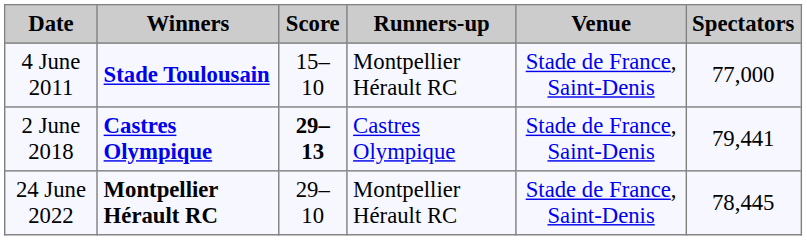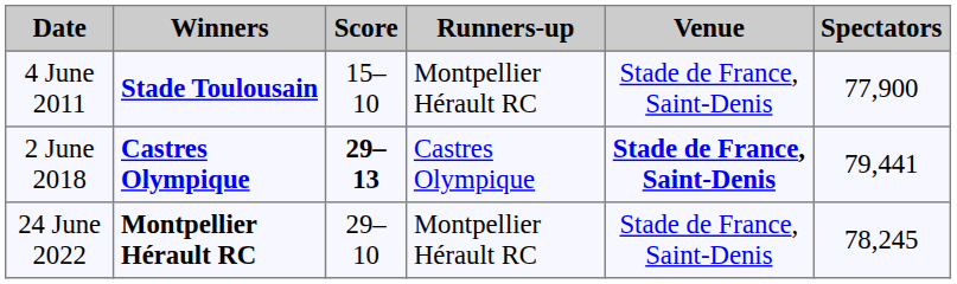 <table bgcolor="#f7f8ff" cellpadding="4" width="90%" cellspacing="0" border="1" style="font-size: 100%; border: grey solid 1px; border-collapse: collapse;">
 <tr bgcolor="#CCCCCC">
 <td align=center><strong>Date</strong></td>
 <td align=center><strong>Winners</strong></td>
 <td align=center><strong>Score</strong></td>
 <td align=center><strong>Runners-up</strong></td>
 <td align=center><strong>Venue</strong></td>
 <td align=center><strong>Spectators</strong></td>
 </tr>
 <tr>
 <td align=center>4 June 2011</td>
 <td><strong><a href='#'>Stade Toulousain</a></strong></td>
 <td align=center>15–10</td>
 <td>Montpellier Hérault RC</td>
 <td align=center><a href='#'>Stade de France</a>, <a href='#'>Saint-Denis</a></td>
-<td align=center>77,000</td>
+<td align=center>77,900</td>
 </tr>
 <tr>
 <td align=center>2 June 2018</td>
 <td><strong><a href='#'>Castres Olympique</a></strong></td>
 <td align=center><strong>29–13</strong></td>
 <td><a href='#'>Castres Olympique</a></td>
-<td align=center><a href='#'>Stade de France</a>, <a href='#'>Saint-Denis</a></td>
+<td align=center><strong><a href='#'>Stade de France</a>, <a href='#'>Saint-Denis</a></strong></td>
 <td align=center>79,441</td>
 </tr>
 <tr>
 <td align=center>24 June 2022</td>
 <td><strong>Montpellier Hérault RC</strong></td>
 <td align=center>29–10</td>
 <td>Montpellier Hérault RC</td>
 <td align=center><a href='#'>Stade de France</a>, <a href='#'>Saint-Denis</a></td>
-<td align=center>78,445</td>
+<td align=center>78,245</td>
 </tr>
 </table>
